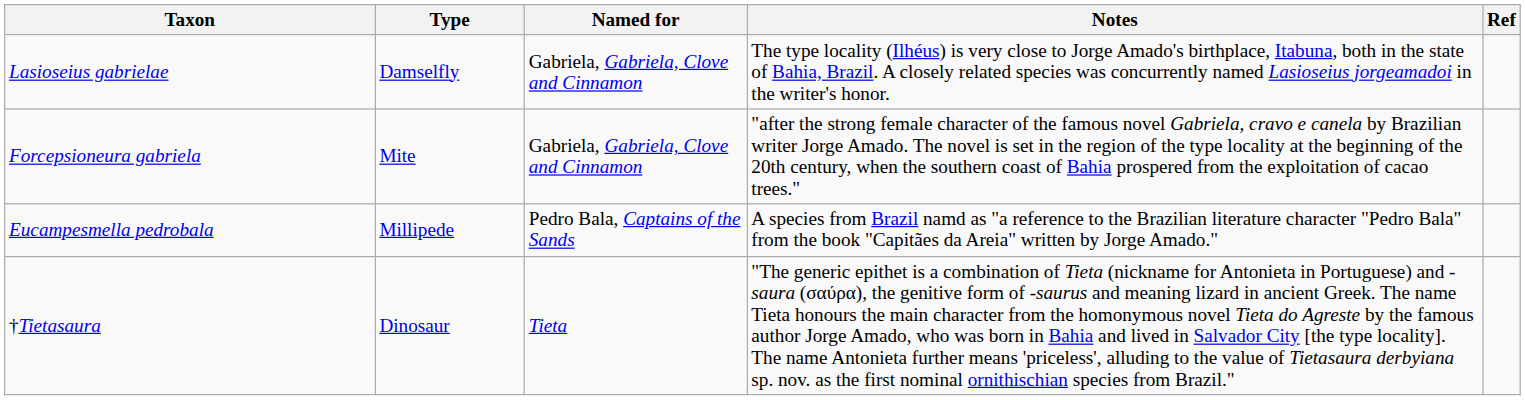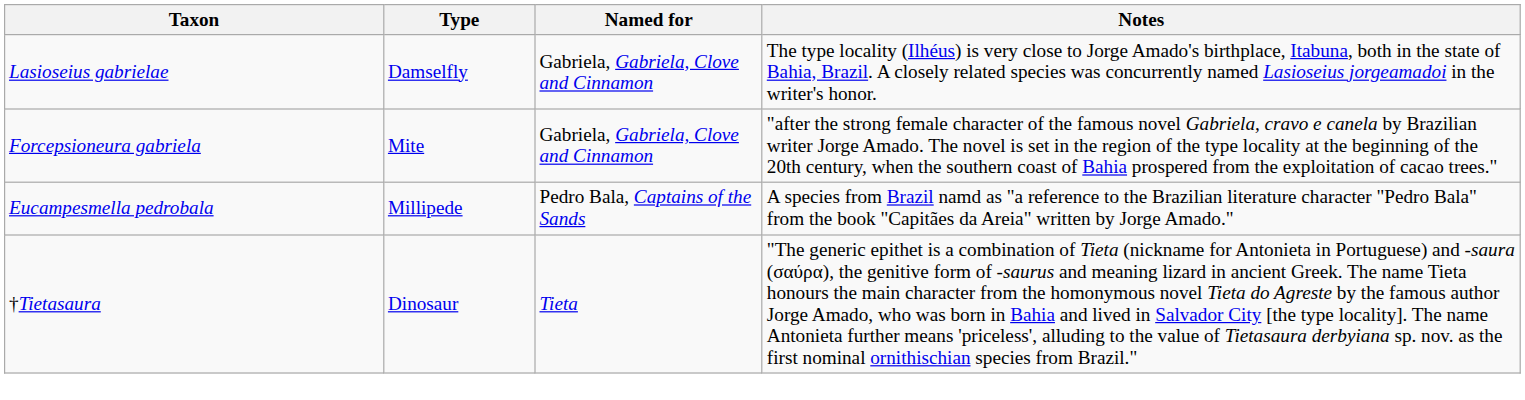 <table class="wikitable sortable" width="100%">
 <tr>
 <th style="width:25%;">Taxon</th>
 <th style="width:10%;">Type</th>
 <th style="width:15%;">Named for</th>
 <th style="width:50%;">Notes</th>
-<th class="unsortable">Ref</th>
 </tr>
 <tr>
 <td><em><a href='#'>Lasioseius gabrielae</a></em> </td>
 <td><a href='#'>Damselfly</a></td>
 <td>Gabriela, <em><a href='#'>Gabriela, Clove and Cinnamon</a></em></td>
 <td>The type locality (<a href='#'>Ilhéus</a>) is very close to Jorge Amado's birthplace, <a href='#'>Itabuna</a>, both in the state of <a href='#'>Bahia, Brazil</a>. A closely related species was concurrently named <em><a href='#'>Lasioseius jorgeamadoi</a></em> in the writer's honor.</td>
-<td></td>
 </tr>
 <tr>
 <td><em><a href='#'>Forcepsioneura gabriela</a></em> </td>
 <td><a href='#'>Mite</a></td>
 <td>Gabriela, <em><a href='#'>Gabriela, Clove and Cinnamon</a></em></td>
 <td>"after the strong female character of the famous novel <em>Gabriela, cravo e canela</em> by Brazilian writer Jorge Amado. The novel is set in the region of the type locality at the beginning of the 20th century, when the southern coast of <a href='#'>Bahia</a> prospered from the exploitation of cacao trees."</td>
-<td></td>
 </tr>
 <tr>
 <td><em><a href='#'>Eucampesmella pedrobala</a></em> </td>
 <td><a href='#'>Millipede</a></td>
 <td>Pedro Bala, <em><a href='#'>Captains of the Sands</a></em></td>
 <td>A species from <a href='#'>Brazil</a> namd as "a reference to the Brazilian literature character "Pedro Bala" from the book "Capitães da Areia" written by Jorge Amado."</td>
-<td></td>
 </tr>
 <tr>
 <td>†<em><a href='#'>Tietasaura</a></em> </td>
 <td><a href='#'>Dinosaur</a></td>
 <td><em><a href='#'>Tieta</a></em></td>
 <td>"The generic epithet is a combination of <em>Tieta</em> (nickname for Antonieta in Portuguese) and <em>-saura</em> (σαύρα), the genitive form of <em>-saurus</em> and meaning lizard in ancient Greek. The name Tieta honours the main character from the homonymous novel <em>Tieta do Agreste</em> by the famous author Jorge Amado, who was born in <a href='#'>Bahia</a> and lived in <a href='#'>Salvador City</a> [the type locality]. The name Antonieta further means 'priceless', alluding to the value of <em>Tietasaura derbyiana</em> sp. nov. as the first nominal <a href='#'>ornithischian</a> species from Brazil."</td>
-<td></td>
 </tr>
 </table>
